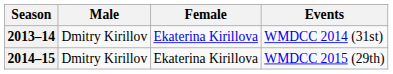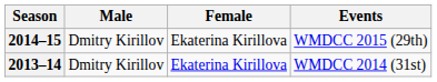 <table class="wikitable">
 <tr>
 <th scope="col">Season</th>
 <th scope="col">Male</th>
 <th scope="col">Female</th>
 <th scope="col">Events</th>
 </tr>
 <tr>
+<th scope="row">2014–15</th>
+<td>Dmitry Kirillov</td>
+<td>Ekaterina Kirillova</td>
+<td><a href='#'>WMDCC 2015</a> (29th)</td>
+</tr>
+<tr>
 <th scope="row">2013–14</th>
 <td>Dmitry Kirillov</td>
 <td><a href='#'>Ekaterina Kirillova</a></td>
 <td><a href='#'>WMDCC 2014</a> (31st)</td>
 </tr>
-<tr>
-<th scope="row">2014–15</th>
-<td>Dmitry Kirillov</td>
-<td>Ekaterina Kirillova</td>
-<td><a href='#'>WMDCC 2015</a> (29th)</td>
-</tr>
 </table>
